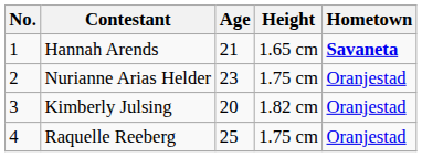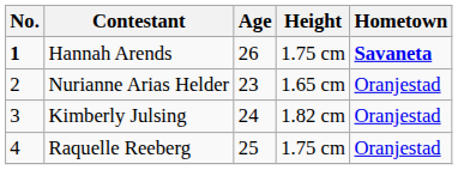 <table class="wikitable">
 <tr>
 <th>No.</th>
 <th>Contestant</th>
 <th>Age</th>
 <th>Height</th>
 <th>Hometown</th>
 </tr>
 <tr>
-<td>1</td>
+<td><strong>1</strong></td>
 <td>Hannah Arends</td>
-<td>21</td>
-<td>1.65 cm</td>
+<td>26</td>
+<td>1.75 cm</td>
 <td><strong><a href='#'>Savaneta</a></strong></td>
 </tr>
 <tr>
 <td>2</td>
 <td>Nurianne Arias Helder</td>
 <td>23</td>
-<td>1.75 cm</td>
+<td>1.65 cm</td>
 <td><a href='#'>Oranjestad</a></td>
 </tr>
 <tr>
 <td>3</td>
 <td>Kimberly Julsing</td>
-<td>20</td>
+<td>24</td>
 <td>1.82 cm</td>
 <td><a href='#'>Oranjestad</a></td>
 </tr>
 <tr>
 <td>4</td>
 <td>Raquelle Reeberg</td>
 <td>25</td>
 <td>1.75 cm</td>
 <td><a href='#'>Oranjestad</a></td>
 </tr>
 <tr>
 </tr>
 </table>
